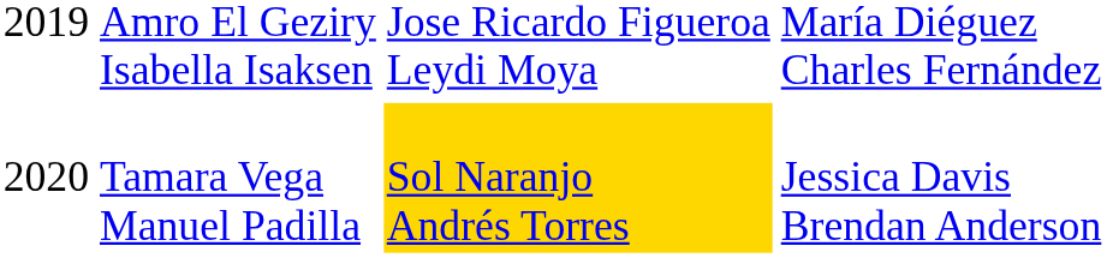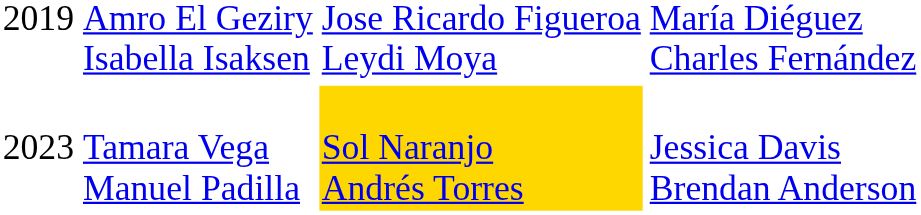 <table>
 <tr>
 <td>2019<br></td>
 <td><br><a href='#'>Amro El Geziry</a><br><a href='#'>Isabella Isaksen</a></td>
 <td><br><a href='#'>Jose Ricardo Figueroa</a><br><a href='#'>Leydi Moya</a></td>
 <td><br><a href='#'>María Diéguez</a><br><a href='#'>Charles Fernández</a></td>
 </tr>
 <tr>
-<td>2020<br></td>
+<td>2023<br></td>
 <td><br><a href='#'>Tamara Vega</a><br><a href='#'>Manuel Padilla</a></td>
 <td style="background: gold;"><br><a href='#'>Sol Naranjo</a><br><a href='#'>Andrés Torres</a></td>
 <td><br><a href='#'>Jessica Davis</a><br><a href='#'>Brendan Anderson</a></td>
 </tr>
 </table>
